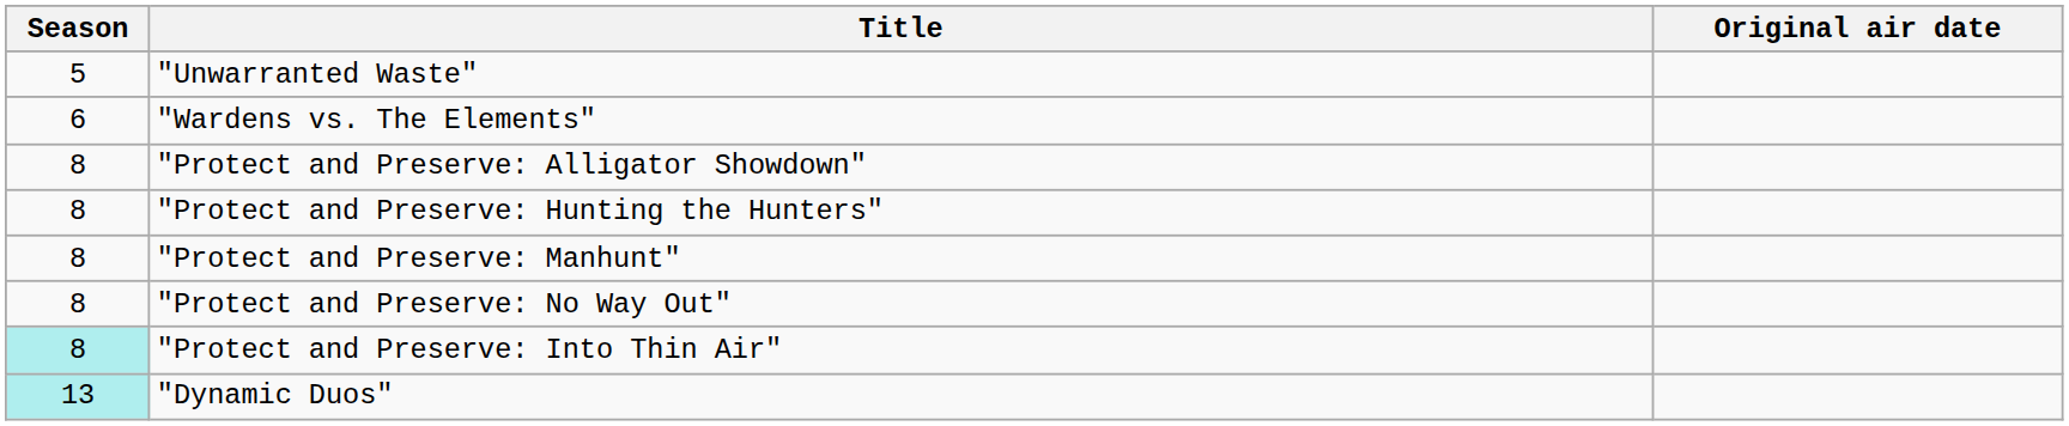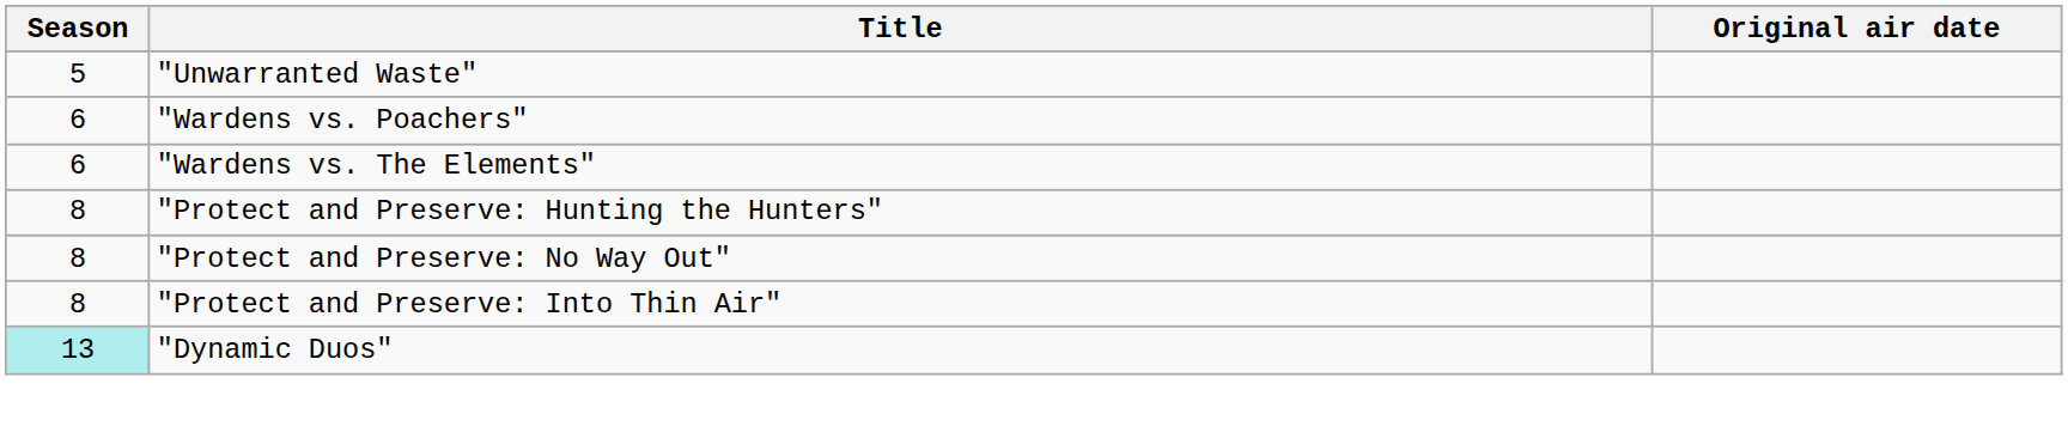 <table class="wikitable plainrowheaders" style="width:60%;">
 <tr>
 <th scope="col" width=7%>Season</th>
 <th scope="col">Title</th>
 <th scope="col" width=20%>Original air date</th>
 </tr>
 <tr>
 <td align=center>5</td>
 <td>"Unwarranted Waste"</td>
 <td align=center></td>
 </tr>
 <tr>
 <td align=center>6</td>
-<td>"Wardens vs. The Elements"</td>
+<td>"Wardens vs. Poachers"</td>
 <td align=center></td>
 </tr>
 <tr>
-<td align=center>8</td>
-<td>"Protect and Preserve: Alligator Showdown"</td>
+<td align=center>6</td>
+<td>"Wardens vs. The Elements"</td>
 <td align=center></td>
 </tr>
 <tr>
 <td align=center>8</td>
 <td>"Protect and Preserve: Hunting the Hunters"</td>
 <td align=center></td>
 </tr>
 <tr>
 <td align=center>8</td>
-<td>"Protect and Preserve: Manhunt"</td>
+<td>"Protect and Preserve: No Way Out"</td>
 <td align=center></td>
 </tr>
 <tr>
 <td align=center>8</td>
-<td>"Protect and Preserve: No Way Out"</td>
-<td align=center></td>
-</tr>
-<tr>
-<td align=center style="background: paleturquoise;">8</td>
 <td>"Protect and Preserve: Into Thin Air"</td>
 <td align=center></td>
 </tr>
 <tr>
 <td align=center style="background: paleturquoise;">13</td>
 <td>"Dynamic Duos"</td>
 <td align=center></td>
 </tr>
 </table>
